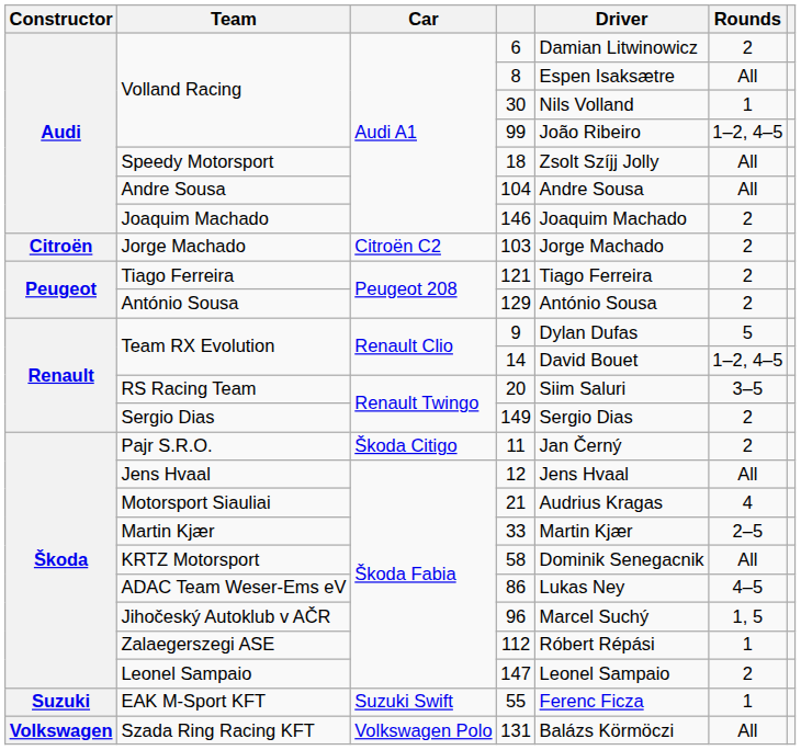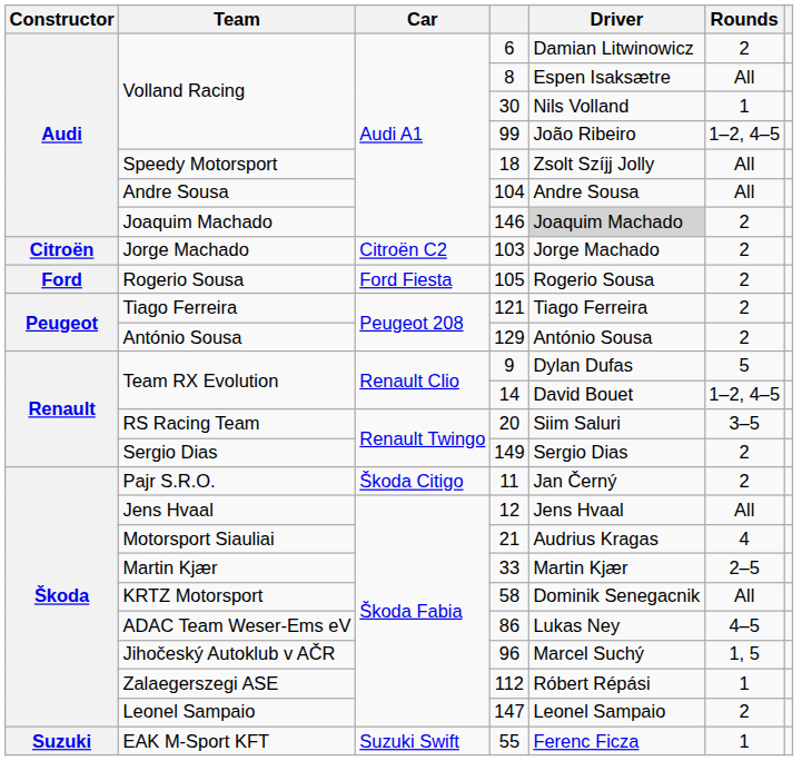 <table class="wikitable" style="font-size: 85%">
 <tr>
 <th>Constructor</th>
 <th>Team</th>
 <th>Car</th>
 <th></th>
 <th>Driver</th>
 <th>Rounds</th>
 <th></th>
 </tr>
 <tr>
 <th rowspan="7"><a href='#'>Audi</a></th>
 <td rowspan="4"> Volland Racing</td>
 <td rowspan="7"><a href='#'>Audi A1</a></td>
 <td align="center">6</td>
 <td> Damian Litwinowicz</td>
 <td align="center">2</td>
 <td align="center"></td>
 </tr>
 <tr>
 <td align="center">8</td>
 <td> Espen Isaksætre</td>
 <td align="center">All</td>
 <td align="center"></td>
 </tr>
 <tr>
 <td align="center">30</td>
 <td> Nils Volland</td>
 <td align="center">1</td>
 <td align="center"></td>
 </tr>
 <tr>
 <td align="center">99</td>
 <td> João Ribeiro</td>
 <td align="center">1–2, 4–5</td>
 <td align="center"></td>
 </tr>
 <tr>
 <td> Speedy Motorsport</td>
 <td align="center">18</td>
 <td> Zsolt Szíjj Jolly</td>
 <td align="center">All</td>
 <td align="center"></td>
 </tr>
 <tr>
 <td> Andre Sousa</td>
 <td align="center">104</td>
 <td> Andre Sousa</td>
 <td align="center">All</td>
 <td align="center"></td>
 </tr>
 <tr>
 <td> Joaquim Machado</td>
 <td align="center">146</td>
-<td> Joaquim Machado</td>
+<td style="background: lightgrey;"> Joaquim Machado</td>
 <td align="center">2</td>
 <td align="center"></td>
 </tr>
 <tr>
 <th><a href='#'>Citroën</a></th>
 <td> Jorge Machado</td>
 <td><a href='#'>Citroën C2</a></td>
 <td align="center">103</td>
 <td> Jorge Machado</td>
+<td align="center">2</td>
+<td align="center"></td>
+</tr>
+<tr>
+<th><a href='#'>Ford</a></th>
+<td> Rogerio Sousa</td>
+<td><a href='#'>Ford Fiesta</a></td>
+<td align="center">105</td>
+<td> Rogerio Sousa</td>
 <td align="center">2</td>
 <td align="center"></td>
 </tr>
 <tr>
 <th rowspan="2"><a href='#'>Peugeot</a></th>
 <td> Tiago Ferreira</td>
 <td rowspan="2"><a href='#'>Peugeot 208</a></td>
 <td align="center">121</td>
 <td> Tiago Ferreira</td>
 <td align="center">2</td>
 <td align="center"></td>
 </tr>
 <tr>
 <td> António Sousa</td>
 <td align="center">129</td>
 <td> António Sousa</td>
 <td align="center">2</td>
 <td align="center"></td>
 </tr>
 <tr>
 <th rowspan="4"><a href='#'>Renault</a></th>
 <td rowspan="2"> Team RX Evolution</td>
 <td rowspan="2"><a href='#'>Renault Clio</a></td>
 <td align="center">9</td>
 <td> Dylan Dufas</td>
 <td align="center">5</td>
 <td align="center"></td>
 </tr>
 <tr>
 <td align="center">14</td>
 <td> David Bouet</td>
 <td align="center">1–2, 4–5</td>
 <td align="center"></td>
 </tr>
 <tr>
 <td> RS Racing Team</td>
 <td rowspan="2"><a href='#'>Renault Twingo</a></td>
 <td align="center">20</td>
 <td> Siim Saluri</td>
 <td align="center">3–5</td>
 <td align="center"></td>
 </tr>
 <tr>
 <td> Sergio Dias</td>
 <td align="center">149</td>
 <td> Sergio Dias</td>
 <td align="center">2</td>
 <td align="center"></td>
 </tr>
 <tr>
 <th rowspan="9"><a href='#'>Škoda</a></th>
 <td> Pajr S.R.O.</td>
 <td><a href='#'>Škoda Citigo</a></td>
 <td align="center">11</td>
 <td> Jan Černý</td>
 <td align="center">2</td>
 <td align="center"></td>
 </tr>
 <tr>
 <td> Jens Hvaal</td>
 <td rowspan="8"><a href='#'>Škoda Fabia</a></td>
 <td align="center">12</td>
 <td> Jens Hvaal</td>
 <td align="center">All</td>
 <td align="center"></td>
 </tr>
 <tr>
 <td> Motorsport Siauliai</td>
 <td align="center">21</td>
 <td> Audrius Kragas</td>
 <td align="center">4</td>
 <td align="center"></td>
 </tr>
 <tr>
 <td> Martin Kjær</td>
 <td align="center">33</td>
 <td> Martin Kjær</td>
 <td align="center">2–5</td>
 <td align="center"></td>
 </tr>
 <tr>
 <td> KRTZ Motorsport</td>
 <td align="center">58</td>
 <td> Dominik Senegacnik</td>
 <td align="center">All</td>
 <td align="center"></td>
 </tr>
 <tr>
 <td> ADAC Team Weser-Ems eV</td>
 <td align="center">86</td>
 <td> Lukas Ney</td>
 <td align="center">4–5</td>
 <td align="center"></td>
 </tr>
 <tr>
 <td> Jihočeský Autoklub v AČR</td>
 <td align="center">96</td>
 <td> Marcel Suchý</td>
 <td align="center">1, 5</td>
 <td align="center"></td>
 </tr>
 <tr>
 <td> Zalaegerszegi ASE</td>
 <td align="center">112</td>
 <td> Róbert Répási</td>
 <td align="center">1</td>
 <td align="center"></td>
 </tr>
 <tr>
 <td> Leonel Sampaio</td>
 <td align="center">147</td>
 <td> Leonel Sampaio</td>
 <td align="center">2</td>
 <td align="center"></td>
 </tr>
 <tr>
 <th><a href='#'>Suzuki</a></th>
 <td> EAK M-Sport KFT</td>
 <td><a href='#'>Suzuki Swift</a></td>
 <td align="center">55</td>
 <td> <a href='#'>Ferenc Ficza</a></td>
 <td align="center">1</td>
 <td align="center"></td>
 </tr>
-<tr>
-<th><a href='#'>Volkswagen</a></th>
-<td> Szada Ring Racing KFT</td>
-<td><a href='#'>Volkswagen Polo</a></td>
-<td align="center">131</td>
-<td> Balázs Körmöczi</td>
-<td align="center">All</td>
-<td align="center"></td>
-</tr>
 </table>
